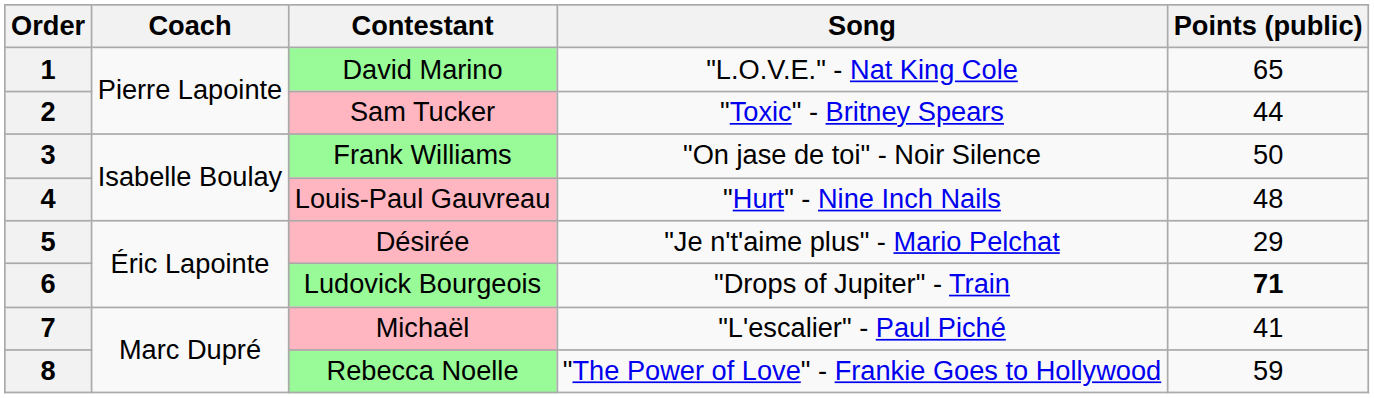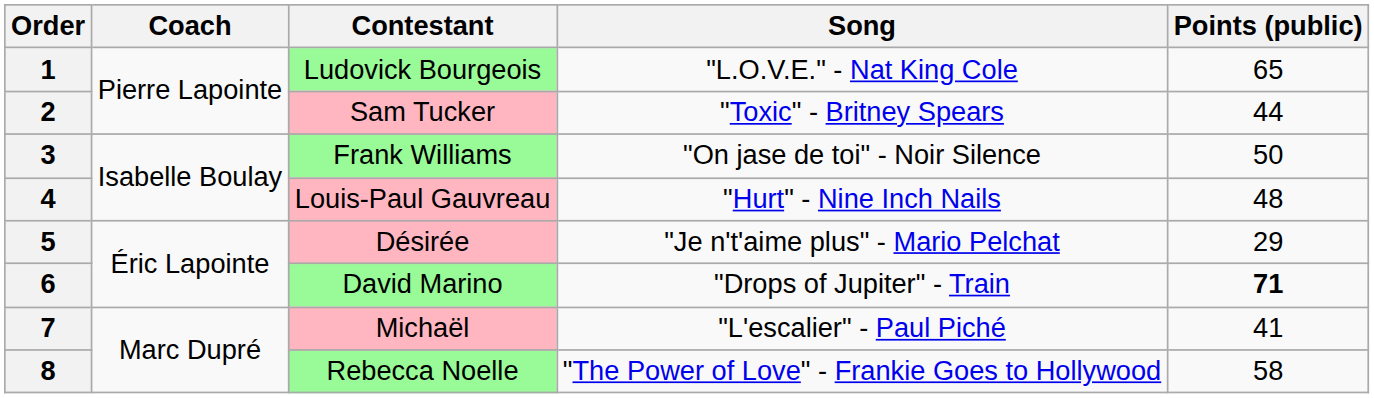 <table class="wikitable sortable" style="text-align: center; width: 40 %;">
 <tr>
 <th>Order</th>
 <th>Coach</th>
 <th>Contestant</th>
 <th>Song</th>
 <th>Points (public)</th>
 </tr>
 <tr>
 <th><strong>1</strong></th>
 <td rowspan="2">Pierre Lapointe</td>
-<td style="background:palegreen">David Marino</td>
+<td style="background:palegreen">Ludovick Bourgeois</td>
 <td>"L.O.V.E." - <a href='#'>Nat King Cole</a></td>
 <td>65</td>
 </tr>
 <tr>
 <th>2</th>
 <td style="background:lightpink">Sam Tucker</td>
 <td>"<a href='#'>Toxic</a>" - <a href='#'>Britney Spears</a></td>
 <td>44</td>
 </tr>
 <tr>
 <th>3</th>
 <td rowspan="2">Isabelle Boulay</td>
 <td style="background:palegreen">Frank Williams</td>
 <td>"On jase de toi" - Noir Silence</td>
 <td>50</td>
 </tr>
 <tr>
 <th>4</th>
 <td style="background:lightpink">Louis-Paul Gauvreau</td>
 <td>"<a href='#'>Hurt</a>" - <a href='#'>Nine Inch Nails</a></td>
 <td>48</td>
 </tr>
 <tr>
 <th>5</th>
 <td rowspan="2">Éric Lapointe</td>
 <td style="background:lightpink">Désirée</td>
 <td>"Je n't'aime plus" - <a href='#'>Mario Pelchat</a></td>
 <td>29</td>
 </tr>
 <tr>
 <th>6</th>
-<td style="background:palegreen">Ludovick Bourgeois</td>
+<td style="background:palegreen">David Marino</td>
 <td>"Drops of Jupiter" - <a href='#'>Train</a></td>
 <td><strong>71</strong></td>
 </tr>
 <tr>
 <th>7</th>
 <td rowspan="2">Marc Dupré</td>
 <td style="background:lightpink">Michaël</td>
 <td>"L'escalier" - <a href='#'>Paul Piché</a></td>
 <td>41</td>
 </tr>
 <tr>
 <th>8</th>
 <td style="background:palegreen">Rebecca Noelle</td>
 <td>"<a href='#'>The Power of Love</a>" - <a href='#'>Frankie Goes to Hollywood</a></td>
-<td>59</td>
+<td>58</td>
 </tr>
 </table>
